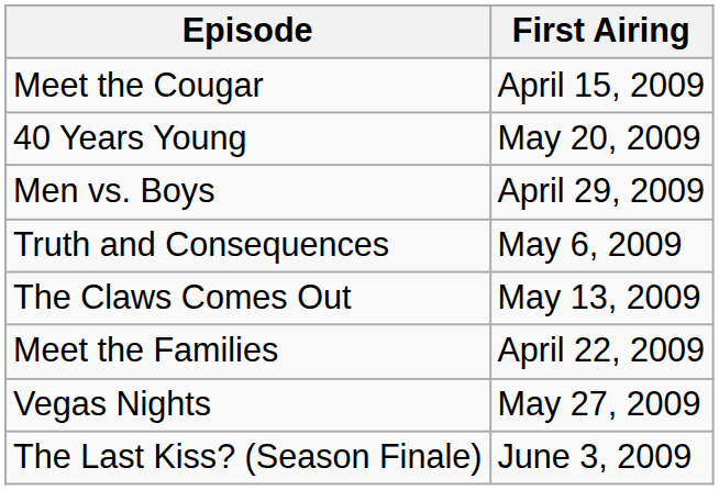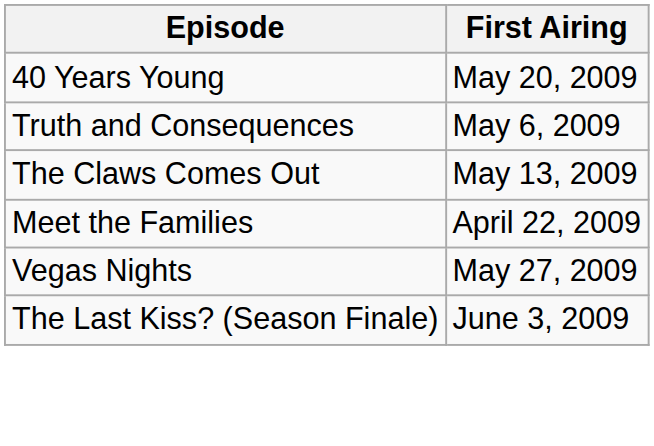 <table class="wikitable sortable">
 <tr>
 <th>Episode</th>
 <th>First Airing</th>
 </tr>
 <tr>
-<td>Meet the Cougar</td>
-<td>April 15, 2009</td>
-</tr>
-<tr>
 <td>40 Years Young</td>
 <td>May 20, 2009</td>
-</tr>
-<tr>
-<td>Men vs. Boys</td>
-<td>April 29, 2009</td>
 </tr>
 <tr>
 <td>Truth and Consequences</td>
 <td>May 6, 2009</td>
 </tr>
 <tr>
 <td>The Claws Comes Out</td>
 <td>May 13, 2009</td>
 </tr>
 <tr>
 <td>Meet the Families</td>
 <td>April 22, 2009</td>
 </tr>
 <tr>
 <td>Vegas Nights</td>
 <td>May 27, 2009</td>
 </tr>
 <tr>
 <td>The Last Kiss? (Season Finale)</td>
 <td>June 3, 2009</td>
 </tr>
 </table>
